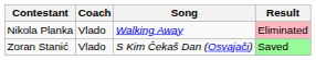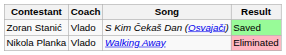 <table class="wikitable">
 <tr>
 <th>Contestant</th>
 <th>Coach</th>
 <th>Song</th>
 <th>Result</th>
 </tr>
 <tr>
+<td>Zoran Stanić</td>
+<td>Vlado</td>
+<td><em>S Kim Čekaš Dan (<a href='#'>Osvajači</a>)</em></td>
+<td style="background:palegreen;">Saved</td>
+</tr>
+<tr>
 <td>Nikola Planka</td>
 <td>Vlado</td>
 <td><em><a href='#'>Walking Away</a></em></td>
 <td style="background:lightpink;">Eliminated</td>
 </tr>
-<tr>
-<td>Zoran Stanić</td>
-<td>Vlado</td>
-<td><em>S Kim Čekaš Dan (<a href='#'>Osvajači</a>)</em></td>
-<td style="background:palegreen;">Saved</td>
-</tr>
 </table>
